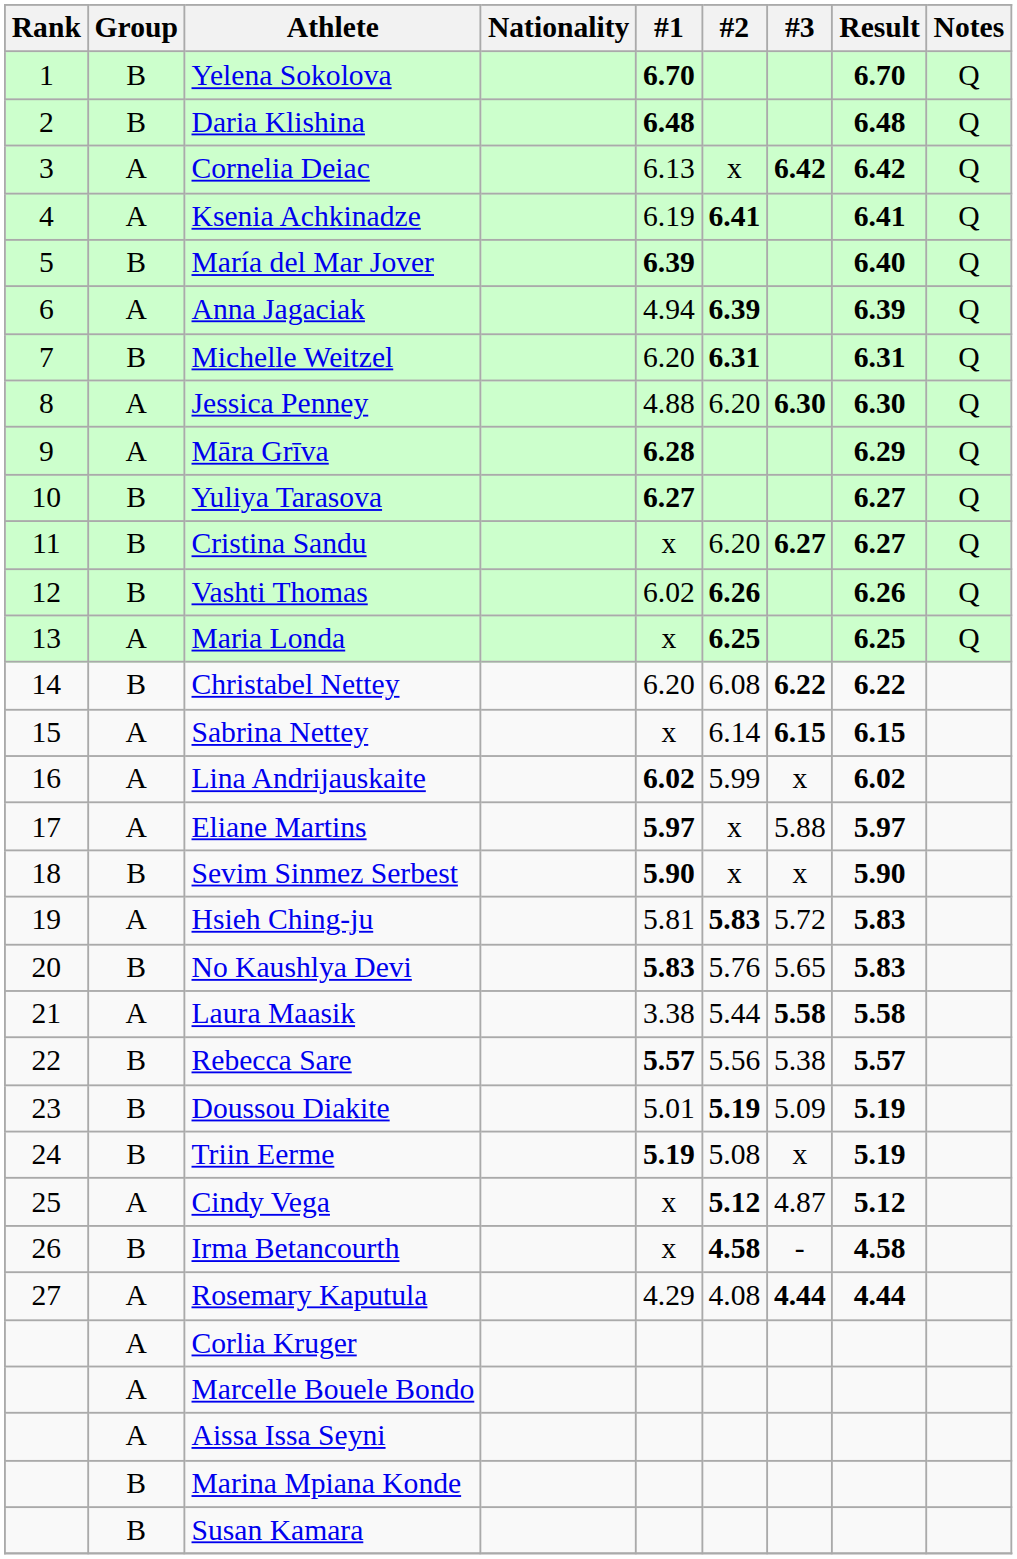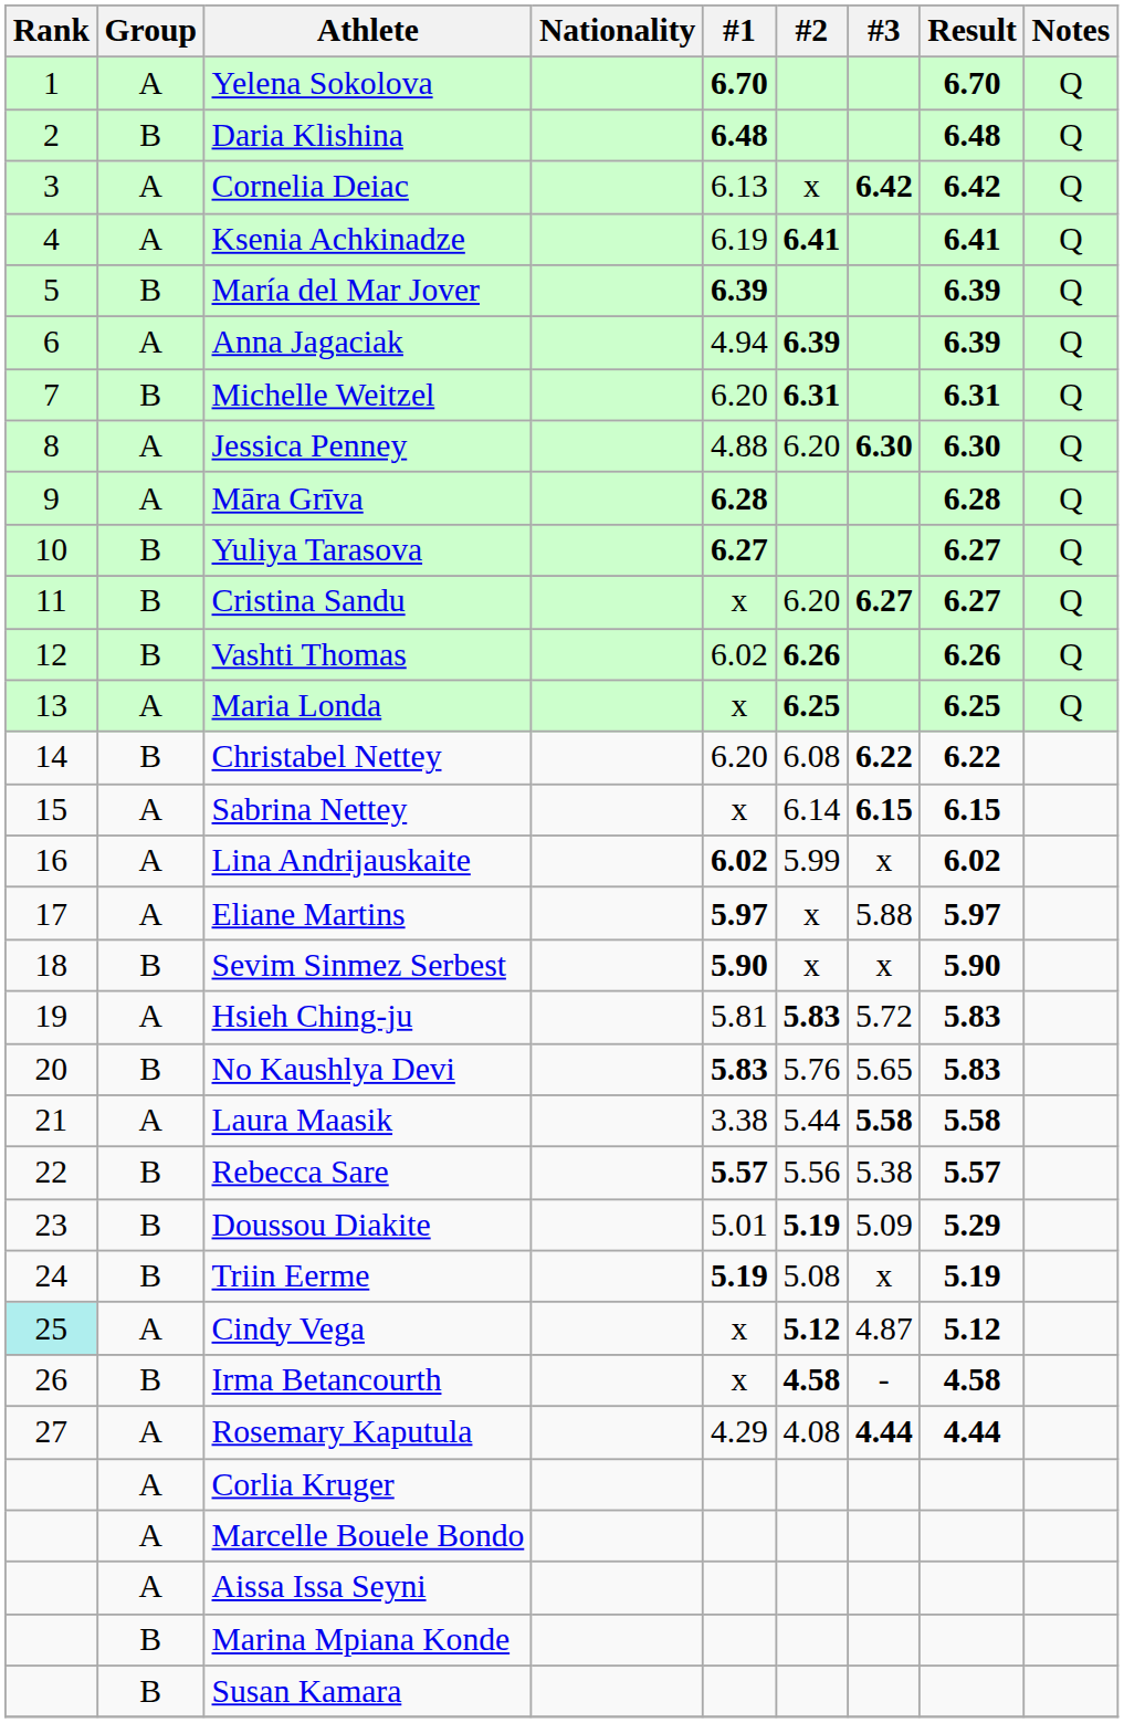 <table class="wikitable sortable" style="text-align:center">
 <tr>
 <th>Rank</th>
 <th>Group</th>
 <th>Athlete</th>
 <th>Nationality</th>
 <th>#1</th>
 <th>#2</th>
 <th>#3</th>
 <th>Result</th>
 <th>Notes</th>
 </tr>
 <tr bgcolor=ccffcc>
 <td>1</td>
-<td>B</td>
+<td>A</td>
 <td align="left"><a href='#'>Yelena Sokolova</a></td>
 <td align=left></td>
 <td><strong>6.70</strong></td>
 <td></td>
 <td></td>
 <td><strong>6.70</strong></td>
 <td>Q</td>
 </tr>
 <tr bgcolor=ccffcc>
 <td>2</td>
 <td>B</td>
 <td align="left"><a href='#'>Daria Klishina</a></td>
 <td align=left></td>
 <td><strong>6.48</strong></td>
 <td></td>
 <td></td>
 <td><strong>6.48</strong></td>
 <td>Q</td>
 </tr>
 <tr bgcolor=ccffcc>
 <td>3</td>
 <td>A</td>
 <td align="left"><a href='#'>Cornelia Deiac</a></td>
 <td align=left></td>
 <td>6.13</td>
 <td>x</td>
 <td><strong>6.42</strong></td>
 <td><strong>6.42</strong></td>
 <td>Q</td>
 </tr>
 <tr bgcolor=ccffcc>
 <td>4</td>
 <td>A</td>
 <td align="left"><a href='#'>Ksenia Achkinadze</a></td>
 <td align=left></td>
 <td>6.19</td>
 <td><strong>6.41</strong></td>
 <td></td>
 <td><strong>6.41</strong></td>
 <td>Q</td>
 </tr>
 <tr bgcolor=ccffcc>
 <td>5</td>
 <td>B</td>
 <td align="left"><a href='#'>María del Mar Jover</a></td>
 <td align=left></td>
 <td><strong>6.39</strong></td>
 <td></td>
 <td></td>
-<td><strong>6.40</strong></td>
+<td><strong>6.39</strong></td>
 <td>Q</td>
 </tr>
 <tr bgcolor=ccffcc>
 <td>6</td>
 <td>A</td>
 <td align="left"><a href='#'>Anna Jagaciak</a></td>
 <td align=left></td>
 <td>4.94</td>
 <td><strong>6.39</strong></td>
 <td></td>
 <td><strong>6.39</strong></td>
 <td>Q</td>
 </tr>
 <tr bgcolor=ccffcc>
 <td>7</td>
 <td>B</td>
 <td align="left"><a href='#'>Michelle Weitzel</a></td>
 <td align=left></td>
 <td>6.20</td>
 <td><strong>6.31</strong></td>
 <td></td>
 <td><strong>6.31</strong></td>
 <td>Q</td>
 </tr>
 <tr bgcolor=ccffcc>
 <td>8</td>
 <td>A</td>
 <td align="left"><a href='#'>Jessica Penney</a></td>
 <td align=left></td>
 <td>4.88</td>
 <td>6.20</td>
 <td><strong>6.30</strong></td>
 <td><strong>6.30</strong></td>
 <td>Q</td>
 </tr>
 <tr bgcolor=ccffcc>
 <td>9</td>
 <td>A</td>
 <td align="left"><a href='#'>Māra Grīva</a></td>
 <td align=left></td>
 <td><strong>6.28</strong></td>
 <td></td>
 <td></td>
-<td><strong>6.29</strong></td>
+<td><strong>6.28</strong></td>
 <td>Q</td>
 </tr>
 <tr bgcolor=ccffcc>
 <td>10</td>
 <td>B</td>
 <td align="left"><a href='#'>Yuliya Tarasova</a></td>
 <td align=left></td>
 <td><strong>6.27</strong></td>
 <td></td>
 <td></td>
 <td><strong>6.27</strong></td>
 <td>Q</td>
 </tr>
 <tr bgcolor=ccffcc>
 <td>11</td>
 <td>B</td>
 <td align="left"><a href='#'>Cristina Sandu</a></td>
 <td align=left></td>
 <td>x</td>
 <td>6.20</td>
 <td><strong>6.27</strong></td>
 <td><strong>6.27</strong></td>
 <td>Q</td>
 </tr>
 <tr bgcolor=ccffcc>
 <td>12</td>
 <td>B</td>
 <td align="left"><a href='#'>Vashti Thomas</a></td>
 <td align=left></td>
 <td>6.02</td>
 <td><strong>6.26</strong></td>
 <td></td>
 <td><strong>6.26</strong></td>
 <td>Q</td>
 </tr>
 <tr bgcolor=ccffcc>
 <td>13</td>
 <td>A</td>
 <td align="left"><a href='#'>Maria Londa</a></td>
 <td align=left></td>
 <td>x</td>
 <td><strong>6.25</strong></td>
 <td></td>
 <td><strong>6.25</strong></td>
 <td>Q</td>
 </tr>
 <tr>
 <td>14</td>
 <td>B</td>
 <td align="left"><a href='#'>Christabel Nettey</a></td>
 <td align=left></td>
 <td>6.20</td>
 <td>6.08</td>
 <td><strong>6.22</strong></td>
 <td><strong>6.22</strong></td>
 <td></td>
 </tr>
 <tr>
 <td>15</td>
 <td>A</td>
 <td align="left"><a href='#'>Sabrina Nettey</a></td>
 <td align=left></td>
 <td>x</td>
 <td>6.14</td>
 <td><strong>6.15</strong></td>
 <td><strong>6.15</strong></td>
 <td></td>
 </tr>
 <tr>
 <td>16</td>
 <td>A</td>
 <td align="left"><a href='#'>Lina Andrijauskaite</a></td>
 <td align=left></td>
 <td><strong>6.02</strong></td>
 <td>5.99</td>
 <td>x</td>
 <td><strong>6.02</strong></td>
 <td></td>
 </tr>
 <tr>
 <td>17</td>
 <td>A</td>
 <td align="left"><a href='#'>Eliane Martins</a></td>
 <td align=left></td>
 <td><strong>5.97</strong></td>
 <td>x</td>
 <td>5.88</td>
 <td><strong>5.97</strong></td>
 <td></td>
 </tr>
 <tr>
 <td>18</td>
 <td>B</td>
 <td align="left"><a href='#'>Sevim Sinmez Serbest</a></td>
 <td align=left></td>
 <td><strong>5.90</strong></td>
 <td>x</td>
 <td>x</td>
 <td><strong>5.90</strong></td>
 <td></td>
 </tr>
 <tr>
 <td>19</td>
 <td>A</td>
 <td align="left"><a href='#'>Hsieh Ching-ju</a></td>
 <td align=left></td>
 <td>5.81</td>
 <td><strong>5.83</strong></td>
 <td>5.72</td>
 <td><strong>5.83</strong></td>
 <td></td>
 </tr>
 <tr>
 <td>20</td>
 <td>B</td>
 <td align="left"><a href='#'>No Kaushlya Devi</a></td>
 <td align=left></td>
 <td><strong>5.83</strong></td>
 <td>5.76</td>
 <td>5.65</td>
 <td><strong>5.83</strong></td>
 <td></td>
 </tr>
 <tr>
 <td>21</td>
 <td>A</td>
 <td align="left"><a href='#'>Laura Maasik</a></td>
 <td align=left></td>
 <td>3.38</td>
 <td>5.44</td>
 <td><strong>5.58</strong></td>
 <td><strong>5.58</strong></td>
 <td></td>
 </tr>
 <tr>
 <td>22</td>
 <td>B</td>
 <td align="left"><a href='#'>Rebecca Sare</a></td>
 <td align=left></td>
 <td><strong>5.57</strong></td>
 <td>5.56</td>
 <td>5.38</td>
 <td><strong>5.57</strong></td>
 <td></td>
 </tr>
 <tr>
 <td>23</td>
 <td>B</td>
 <td align="left"><a href='#'>Doussou Diakite</a></td>
 <td align=left></td>
 <td>5.01</td>
 <td><strong>5.19</strong></td>
 <td>5.09</td>
-<td><strong>5.19</strong></td>
+<td><strong>5.29</strong></td>
 <td></td>
 </tr>
 <tr>
 <td>24</td>
 <td>B</td>
 <td align="left"><a href='#'>Triin Eerme</a></td>
 <td align=left></td>
 <td><strong>5.19</strong></td>
 <td>5.08</td>
 <td>x</td>
 <td><strong>5.19</strong></td>
 <td></td>
 </tr>
 <tr>
-<td>25</td>
+<td style="background: paleturquoise;">25</td>
 <td>A</td>
 <td align="left"><a href='#'>Cindy Vega</a></td>
 <td align=left></td>
 <td>x</td>
 <td><strong>5.12</strong></td>
 <td>4.87</td>
 <td><strong>5.12</strong></td>
 <td></td>
 </tr>
 <tr>
 <td>26</td>
 <td>B</td>
 <td align="left"><a href='#'>Irma Betancourth</a></td>
 <td align=left></td>
 <td>x</td>
 <td><strong>4.58</strong></td>
 <td>-</td>
 <td><strong>4.58</strong></td>
 <td></td>
 </tr>
 <tr>
 <td>27</td>
 <td>A</td>
 <td align="left"><a href='#'>Rosemary Kaputula</a></td>
 <td align=left></td>
 <td>4.29</td>
 <td>4.08</td>
 <td><strong>4.44</strong></td>
 <td><strong>4.44</strong></td>
 <td></td>
 </tr>
 <tr>
 <td></td>
 <td>A</td>
 <td align="left"><a href='#'>Corlia Kruger</a></td>
 <td align=left></td>
 <td></td>
 <td></td>
 <td></td>
 <td><strong></strong></td>
 <td></td>
 </tr>
 <tr>
 <td></td>
 <td>A</td>
 <td align="left"><a href='#'>Marcelle Bouele Bondo</a></td>
 <td align=left></td>
 <td></td>
 <td></td>
 <td></td>
 <td><strong></strong></td>
 <td></td>
 </tr>
 <tr>
 <td></td>
 <td>A</td>
 <td align="left"><a href='#'>Aissa Issa Seyni</a></td>
 <td align=left></td>
 <td></td>
 <td></td>
 <td></td>
 <td><strong></strong></td>
 <td></td>
 </tr>
 <tr>
 <td></td>
 <td>B</td>
 <td align="left"><a href='#'>Marina Mpiana Konde</a></td>
 <td align=left></td>
 <td></td>
 <td></td>
 <td></td>
 <td><strong></strong></td>
 <td></td>
 </tr>
 <tr>
 <td></td>
 <td>B</td>
 <td align="left"><a href='#'>Susan Kamara</a></td>
 <td align=left></td>
 <td></td>
 <td></td>
 <td></td>
 <td><strong></strong></td>
 <td></td>
 </tr>
 <tr>
 </tr>
 </table>
